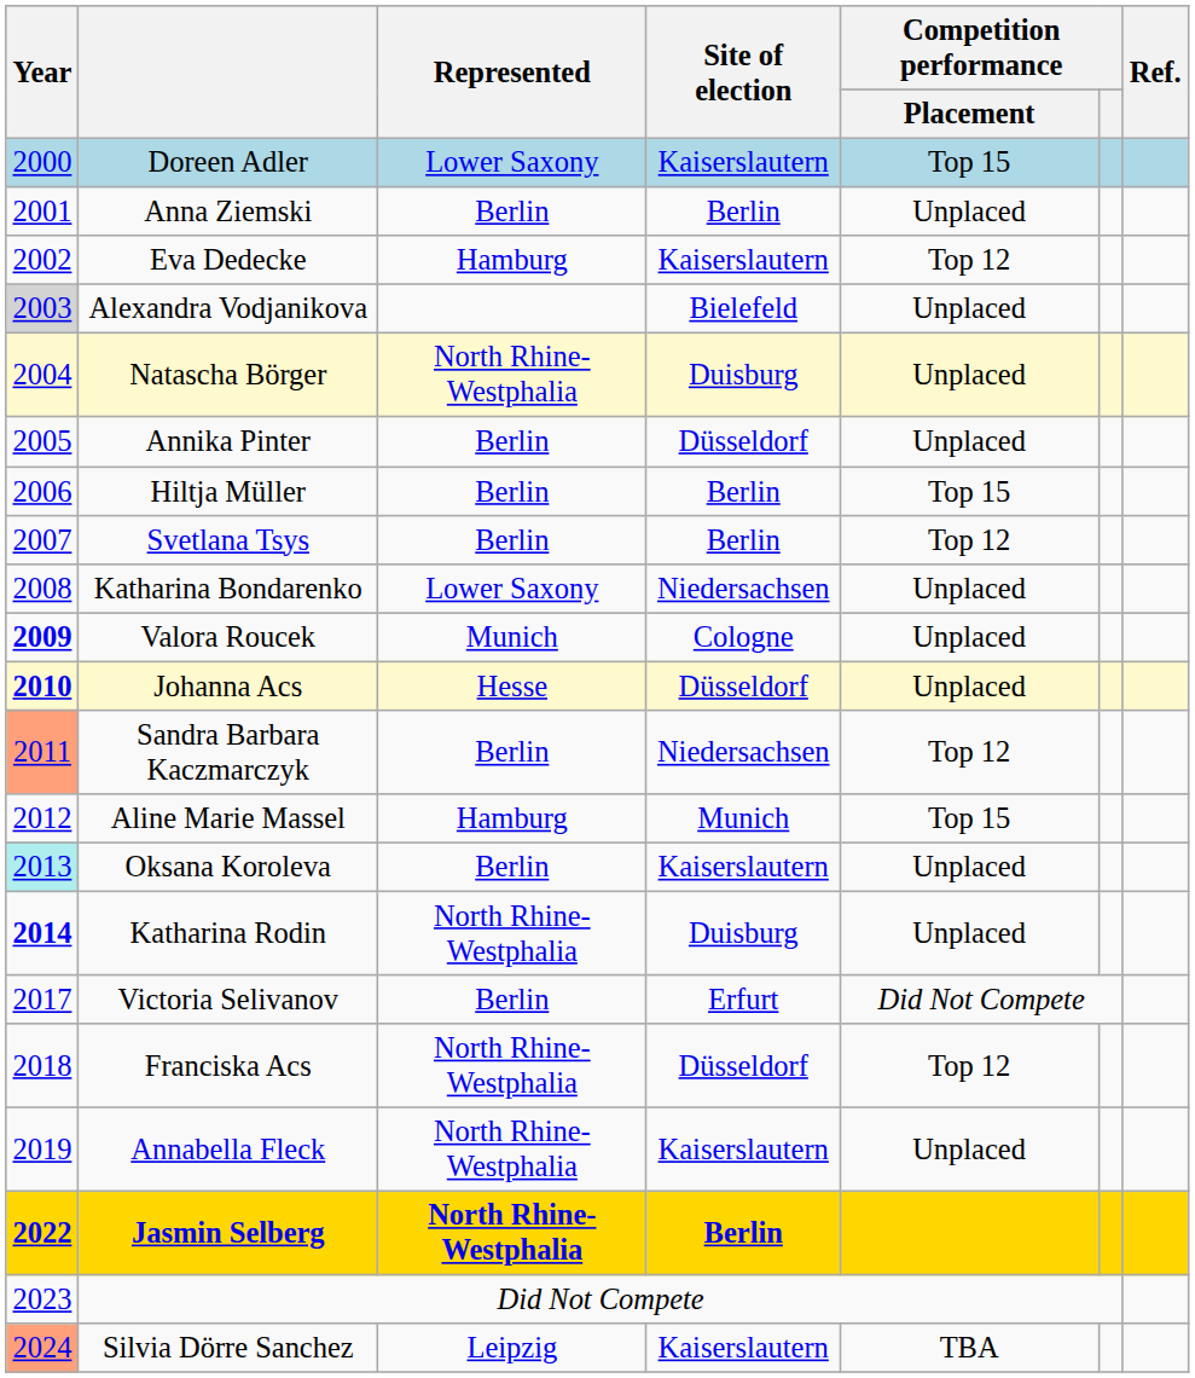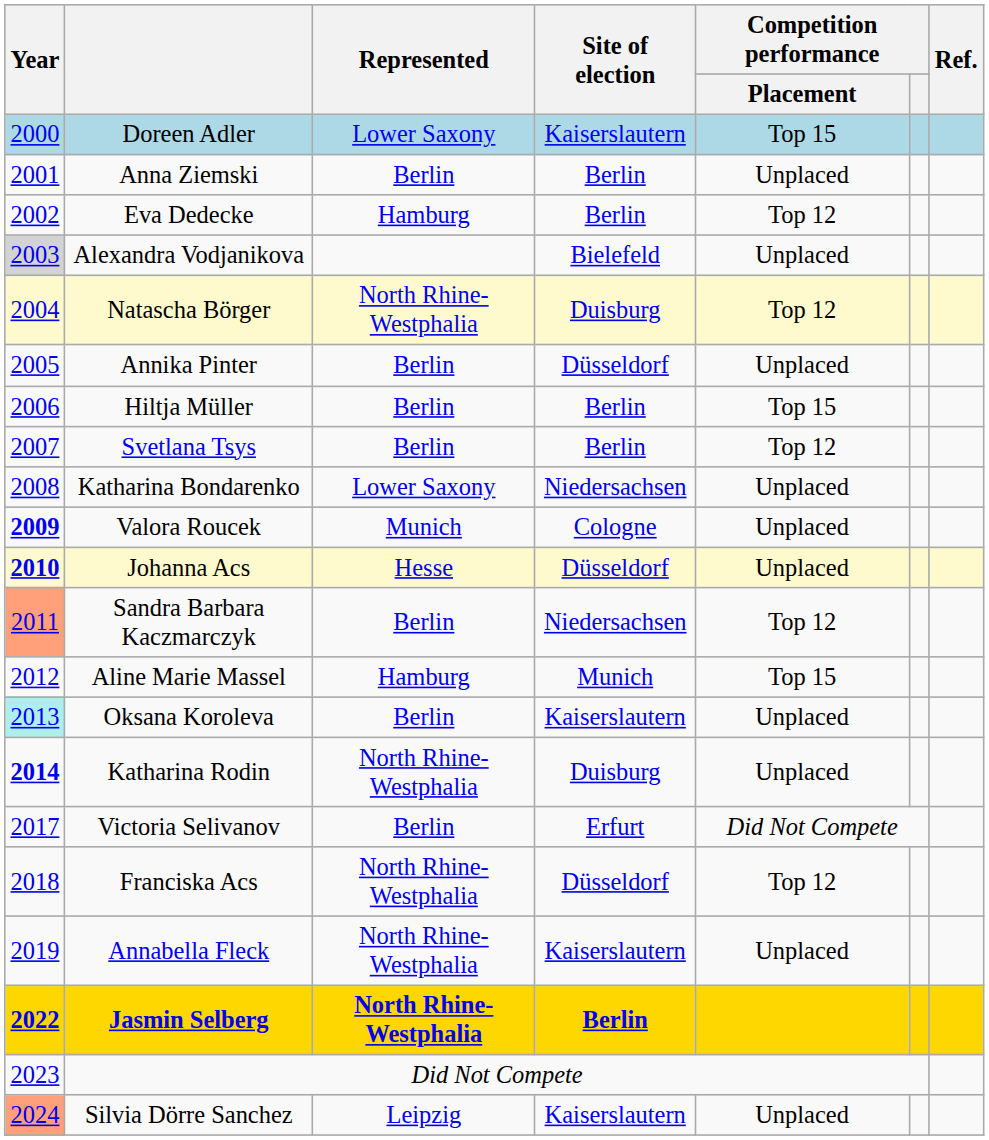 <table class="wikitable" style="font-size: 95%; text-align:center">
 <tr>
 <th rowspan="2">Year</th>
 <th rowspan="2"></th>
 <th rowspan="2">Represented</th>
 <th rowspan="2">Site of election</th>
 <th colspan="2">Competition performance</th>
 <th rowspan="2">Ref.</th>
 </tr>
 <tr>
 <th>Placement</th>
 <th></th>
 </tr>
 <tr style="background-color:#ADD8E6">
 <td><a href='#'>2000</a></td>
 <td>Doreen Adler</td>
 <td><a href='#'>Lower Saxony</a></td>
 <td><a href='#'>Kaiserslautern</a></td>
 <td>Top 15</td>
 <td></td>
 <td></td>
 </tr>
 <tr>
 <td><a href='#'>2001</a></td>
 <td>Anna Ziemski</td>
 <td><a href='#'>Berlin</a></td>
 <td><a href='#'>Berlin</a></td>
 <td>Unplaced</td>
 <td></td>
 <td></td>
 </tr>
 <tr>
 <td><a href='#'>2002</a></td>
 <td>Eva Dedecke</td>
 <td><a href='#'>Hamburg</a></td>
-<td><a href='#'>Kaiserslautern</a></td>
+<td><a href='#'>Berlin</a></td>
 <td>Top 12</td>
 <td></td>
 <td></td>
 </tr>
 <tr>
 <td style="background: lightgrey;"><a href='#'>2003</a></td>
 <td>Alexandra Vodjanikova</td>
 <td></td>
 <td><a href='#'>Bielefeld</a></td>
 <td>Unplaced</td>
 <td></td>
 <td></td>
 </tr>
 <tr style="background-color:#FFFACD">
 <td><a href='#'>2004</a></td>
 <td>Natascha Börger</td>
 <td><a href='#'>North Rhine-Westphalia</a></td>
 <td><a href='#'>Duisburg</a></td>
-<td>Unplaced</td>
+<td>Top 12</td>
 <td></td>
 <td></td>
 </tr>
 <tr>
 <td><a href='#'>2005</a></td>
 <td>Annika Pinter</td>
 <td><a href='#'>Berlin</a></td>
 <td><a href='#'>Düsseldorf</a></td>
 <td>Unplaced</td>
 <td></td>
 <td></td>
 </tr>
 <tr>
 <td><a href='#'>2006</a></td>
 <td>Hiltja Müller</td>
 <td><a href='#'>Berlin</a></td>
 <td><a href='#'>Berlin</a></td>
 <td>Top 15</td>
 <td></td>
 <td></td>
 </tr>
 <tr>
 <td><a href='#'>2007</a></td>
 <td><a href='#'>Svetlana Tsys</a></td>
 <td><a href='#'>Berlin</a></td>
 <td><a href='#'>Berlin</a></td>
 <td>Top 12</td>
 <td></td>
 <td></td>
 </tr>
 <tr>
 <td><a href='#'>2008</a></td>
 <td>Katharina Bondarenko</td>
 <td><a href='#'>Lower Saxony</a></td>
 <td><a href='#'>Niedersachsen</a></td>
 <td>Unplaced</td>
 <td></td>
 <td></td>
 </tr>
 <tr>
 <td><strong><a href='#'>2009</a></strong></td>
 <td>Valora Roucek</td>
 <td><a href='#'>Munich</a></td>
 <td><a href='#'>Cologne</a></td>
 <td>Unplaced</td>
 <td></td>
 <td></td>
 </tr>
 <tr style="background-color:#FFFACD">
 <td><strong><a href='#'>2010</a></strong></td>
 <td>Johanna Acs</td>
 <td><a href='#'>Hesse</a></td>
 <td><a href='#'>Düsseldorf</a></td>
 <td>Unplaced</td>
 <td></td>
 <td></td>
 </tr>
 <tr>
 <td style="background: lightsalmon;"><a href='#'>2011</a></td>
 <td>Sandra Barbara Kaczmarczyk</td>
 <td><a href='#'>Berlin</a></td>
 <td><a href='#'>Niedersachsen</a></td>
 <td>Top 12</td>
 <td></td>
 <td></td>
 </tr>
 <tr>
 <td><a href='#'>2012</a></td>
 <td>Aline Marie Massel</td>
 <td><a href='#'>Hamburg</a></td>
 <td><a href='#'>Munich</a></td>
 <td>Top 15</td>
 <td></td>
 <td></td>
 </tr>
 <tr>
 <td style="background: paleturquoise;"><a href='#'>2013</a></td>
 <td>Oksana Koroleva</td>
 <td><a href='#'>Berlin</a></td>
 <td><a href='#'>Kaiserslautern</a></td>
 <td>Unplaced</td>
 <td></td>
 <td></td>
 </tr>
 <tr>
 <td><strong><a href='#'>2014</a></strong></td>
 <td>Katharina Rodin</td>
 <td><a href='#'>North Rhine-Westphalia</a></td>
 <td><a href='#'>Duisburg</a></td>
 <td>Unplaced</td>
 <td></td>
 <td></td>
 </tr>
 <tr>
 <td><a href='#'>2017</a></td>
 <td>Victoria Selivanov</td>
 <td><a href='#'>Berlin</a></td>
 <td><a href='#'>Erfurt</a></td>
 <td colspan="2"><em>Did Not Compete</em></td>
 <td></td>
 </tr>
 <tr>
 <td><a href='#'>2018</a></td>
 <td>Franciska Acs</td>
 <td><a href='#'>North Rhine-Westphalia</a></td>
 <td><a href='#'>Düsseldorf</a></td>
 <td>Top 12</td>
 <td></td>
 <td></td>
 </tr>
 <tr>
 <td><a href='#'>2019</a></td>
 <td><a href='#'>Annabella Fleck</a></td>
 <td><a href='#'>North Rhine-Westphalia</a></td>
 <td><a href='#'>Kaiserslautern</a></td>
 <td>Unplaced</td>
 <td></td>
 <td></td>
 </tr>
 <tr style="background-color:gold; font-weight:bold">
 <td><a href='#'>2022</a></td>
 <td><a href='#'>Jasmin Selberg</a></td>
 <td><a href='#'>North Rhine-Westphalia</a></td>
 <td><a href='#'>Berlin</a></td>
 <td></td>
 <td></td>
 <td></td>
 </tr>
 <tr>
 <td><a href='#'>2023</a></td>
 <td colspan="5"><em>Did Not Compete</em></td>
 <td></td>
 </tr>
 <tr>
 <td style="background: lightsalmon;"><a href='#'>2024</a></td>
 <td>Silvia Dörre Sanchez</td>
 <td><a href='#'>Leipzig</a></td>
 <td><a href='#'>Kaiserslautern</a></td>
-<td>TBA</td>
+<td>Unplaced</td>
 <td></td>
 <td></td>
 </tr>
 </table>
